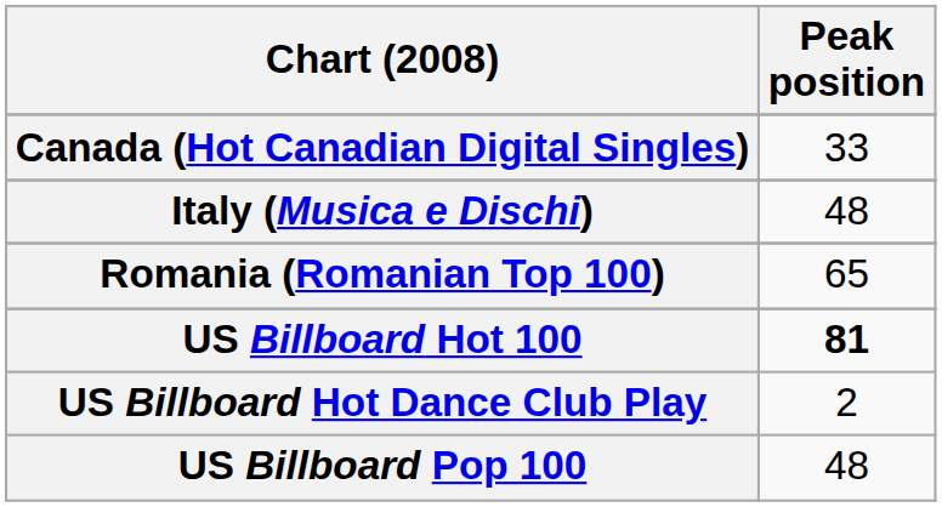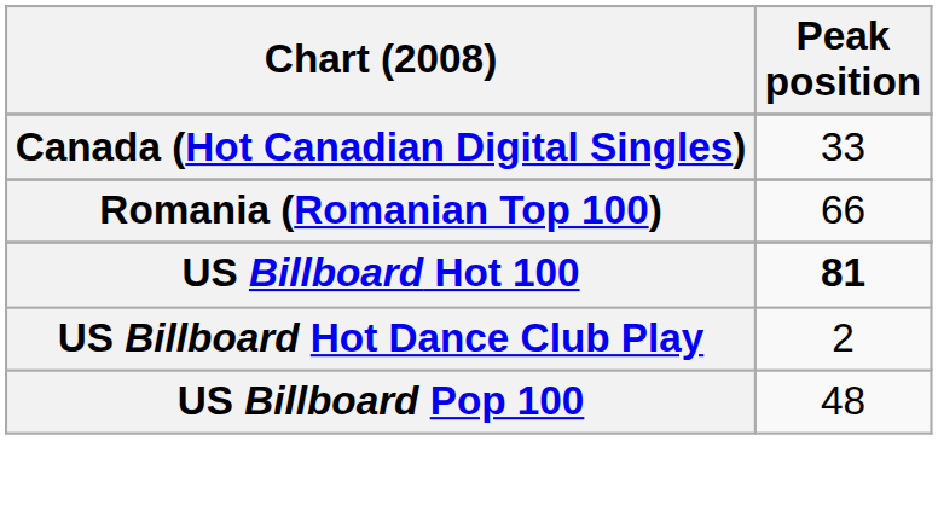 <table class="wikitable sortable plainrowheaders" style="text-align:center">
 <tr>
 <th scope="col">Chart (2008)</th>
 <th scope="col">Peak<br>position</th>
 </tr>
 <tr>
 </tr>
 <tr>
 </tr>
 <tr>
 </tr>
 <tr>
 <th scope="row">Canada (<a href='#'>Hot Canadian Digital Singles</a>)</th>
 <td>33</td>
 </tr>
 <tr>
 </tr>
 <tr>
 </tr>
 <tr>
 </tr>
 <tr>
 </tr>
 <tr>
 </tr>
 <tr>
 </tr>
 <tr>
-<th scope="row">Italy (<em><a href='#'>Musica e Dischi</a></em>)</th>
-<td>48</td>
-</tr>
-<tr>
 </tr>
 <tr>
 <th scope="row">Romania (<a href='#'>Romanian Top 100</a>)</th>
-<td>65</td>
+<td>66</td>
 </tr>
 <tr>
 </tr>
 <tr>
 </tr>
 <tr>
 <th scope="row">US <a href='#'><em>Billboard</em> Hot 100</a></th>
 <td><strong>81</strong></td>
 </tr>
 <tr>
 <th scope="row">US <em>Billboard</em> <a href='#'>Hot Dance Club Play</a></th>
 <td>2</td>
 </tr>
 <tr>
 <th scope="row">US <em>Billboard</em> <a href='#'>Pop 100</a></th>
 <td>48</td>
 </tr>
 </table>
